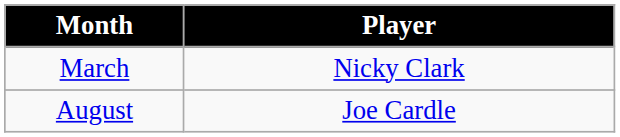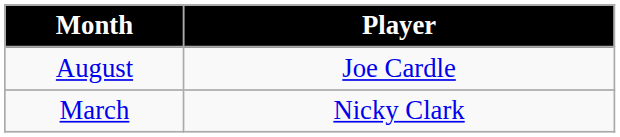 <table class="wikitable" style="text-align:center">
 <tr>
 <th style="background:#000000; color:#FFFFFF;">Month</th>
 <th style="background:#000000; color:#FFFFFF;">Player</th>
 </tr>
 <tr>
+<td style="width:100px;"><a href='#'>August</a></td>
+<td style="width:250px;"> <a href='#'>Joe Cardle</a></td>
+</tr>
+<tr>
 <td style="width:100px;"><a href='#'>March</a></td>
 <td style="width:250px;"> <a href='#'>Nicky Clark</a></td>
 </tr>
-<tr>
-<td style="width:100px;"><a href='#'>August</a></td>
-<td style="width:250px;"> <a href='#'>Joe Cardle</a></td>
-</tr>
 </table>
